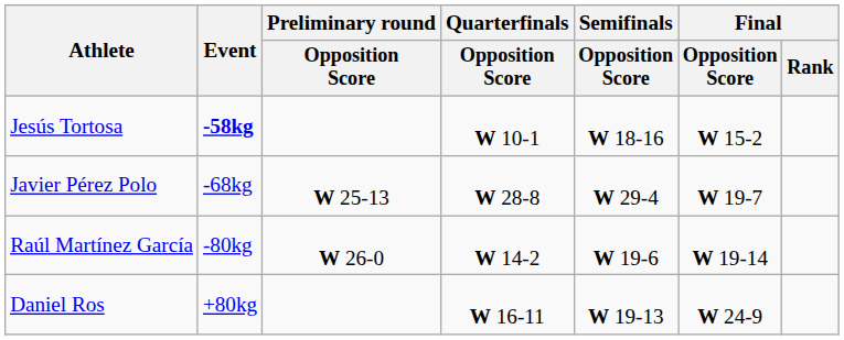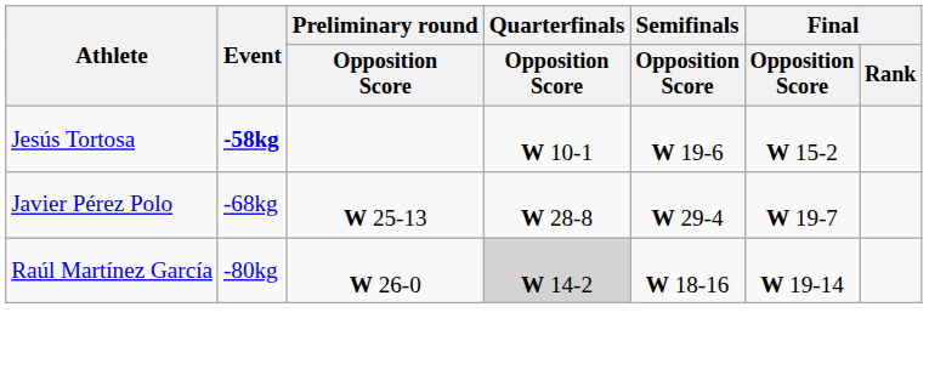 <table class=wikitable style="font-size:90%">
 <tr>
 <th rowspan="2">Athlete</th>
 <th rowspan="2">Event</th>
 <th>Preliminary round</th>
 <th>Quarterfinals</th>
 <th>Semifinals</th>
 <th colspan=2>Final</th>
 </tr>
 <tr style="font-size:95%">
 <th>Opposition<br>Score</th>
 <th>Opposition<br>Score</th>
 <th>Opposition<br>Score</th>
 <th>Opposition<br>Score</th>
 <th>Rank</th>
 </tr>
 <tr align=center>
 <td align=left><a href='#'>Jesús Tortosa</a></td>
 <td align=left><strong><a href='#'>-58kg</a></strong></td>
 <td></td>
 <td><br><strong>W</strong> 10-1</td>
-<td><br><strong>W</strong> 18-16</td>
+<td><br><strong>W</strong> 19-6</td>
 <td><br><strong>W</strong> 15-2</td>
 <td></td>
 </tr>
 <tr align=center>
 <td align=left><a href='#'>Javier Pérez Polo</a></td>
 <td align=left><a href='#'>-68kg</a></td>
 <td><br><strong>W</strong> 25-13</td>
 <td><br><strong>W</strong> 28-8</td>
 <td><br><strong>W</strong> 29-4</td>
 <td><br><strong>W</strong> 19-7</td>
 <td></td>
 </tr>
 <tr align=center>
 <td align=left><a href='#'>Raúl Martínez García</a></td>
 <td align=left><a href='#'>-80kg</a></td>
 <td><br><strong>W</strong> 26-0</td>
-<td><br><strong>W</strong> 14-2</td>
-<td><br><strong>W</strong> 19-6</td>
+<td style="background: lightgrey;"><br><strong>W</strong> 14-2</td>
+<td><br><strong>W</strong> 18-16</td>
 <td><br><strong>W</strong> 19-14</td>
 <td></td>
 </tr>
-<tr align=center>
-<td align=left><a href='#'>Daniel Ros</a></td>
-<td align=left><a href='#'>+80kg</a></td>
-<td></td>
-<td><br><strong>W</strong> 16-11</td>
-<td><br><strong>W</strong> 19-13</td>
-<td><br><strong>W</strong> 24-9</td>
-<td></td>
-</tr>
 </table>
